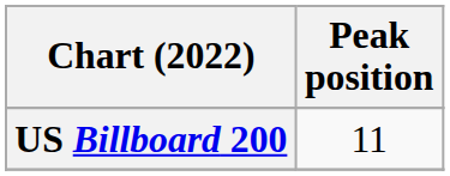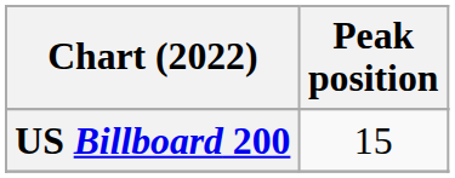 <table class="wikitable sortable plainrowheaders" style="text-align:center">
 <tr>
 <th scope="col">Chart (2022)</th>
 <th scope="col">Peak<br>position</th>
 </tr>
 <tr>
 </tr>
 <tr>
 </tr>
 <tr>
 <th scope="row">US <a href='#'><em>Billboard</em> 200</a></th>
-<td>11</td>
+<td>15</td>
 </tr>
 <tr>
 </tr>
 <tr>
 </tr>
 </table>
